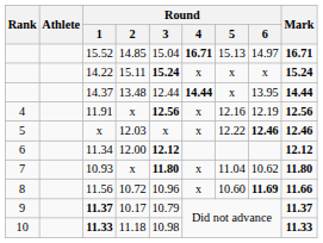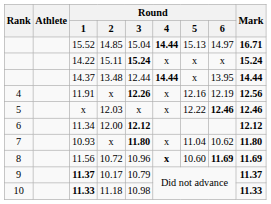 <table class="wikitable sortable"  style="text-align:center">
 <tr>
 <th rowspan=2>Rank</th>
 <th rowspan=2>Athlete</th>
 <th colspan=6>Round</th>
 <th rowspan=2>Mark</th>
 </tr>
 <tr>
 <th>1</th>
 <th>2</th>
 <th>3</th>
 <th>4</th>
 <th>5</th>
 <th>6</th>
 </tr>
 <tr>
 <td></td>
 <td align="left"></td>
 <td>15.52</td>
 <td>14.85</td>
 <td>15.04</td>
-<td><strong>16.71</strong></td>
+<td><strong>14.44</strong></td>
 <td>15.13</td>
 <td>14.97</td>
 <td><strong>16.71</strong></td>
 </tr>
 <tr>
 <td></td>
 <td align="left"></td>
 <td>14.22</td>
 <td>15.11</td>
 <td><strong>15.24</strong></td>
 <td>x</td>
 <td>x</td>
 <td>x</td>
 <td><strong>15.24</strong></td>
 </tr>
 <tr>
 <td></td>
 <td align="left"></td>
 <td>14.37</td>
 <td>13.48</td>
 <td>12.44</td>
 <td><strong>14.44</strong></td>
 <td>x</td>
 <td>13.95</td>
 <td><strong>14.44</strong></td>
 </tr>
 <tr>
 <td>4</td>
 <td align="left"></td>
 <td>11.91</td>
 <td>x</td>
-<td><strong>12.56</strong></td>
+<td><strong>12.26</strong></td>
 <td>x</td>
 <td>12.16</td>
 <td>12.19</td>
 <td><strong>12.56</strong></td>
 </tr>
 <tr>
 <td>5</td>
 <td align="left"></td>
 <td>x</td>
 <td>12.03</td>
 <td>x</td>
 <td>x</td>
 <td>12.22</td>
 <td><strong>12.46</strong></td>
 <td><strong>12.46</strong></td>
 </tr>
 <tr>
 <td>6</td>
 <td align="left"></td>
 <td>11.34</td>
 <td>12.00</td>
 <td><strong>12.12</strong></td>
 <td></td>
 <td></td>
 <td></td>
 <td><strong>12.12</strong></td>
 </tr>
 <tr>
 <td>7</td>
 <td align="left"></td>
 <td>10.93</td>
 <td>x</td>
 <td><strong>11.80</strong></td>
 <td>x</td>
 <td>11.04</td>
 <td>10.62</td>
 <td><strong>11.80</strong></td>
 </tr>
 <tr>
 <td>8</td>
 <td align="left"></td>
 <td>11.56</td>
 <td>10.72</td>
 <td>10.96</td>
-<td>x</td>
+<td><strong>x</strong></td>
 <td>10.60</td>
 <td><strong>11.69</strong></td>
-<td><strong>11.66</strong></td>
+<td><strong>11.69</strong></td>
 </tr>
 <tr>
 <td>9</td>
 <td align="left"></td>
 <td><strong>11.37</strong></td>
 <td>10.17</td>
 <td>10.79</td>
 <td colspan=3 rowspan=2>Did not advance</td>
 <td><strong>11.37</strong></td>
 </tr>
 <tr>
 <td>10</td>
 <td align="left"></td>
 <td><strong>11.33</strong></td>
 <td>11.18</td>
 <td>10.98</td>
 <td><strong>11.33</strong></td>
 </tr>
 </table>
